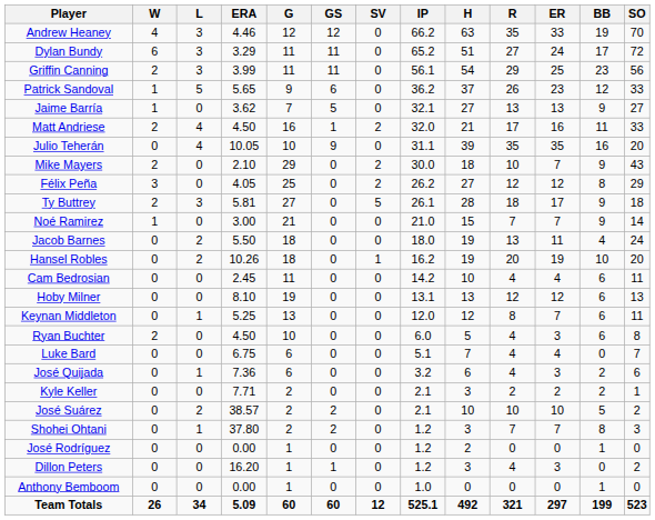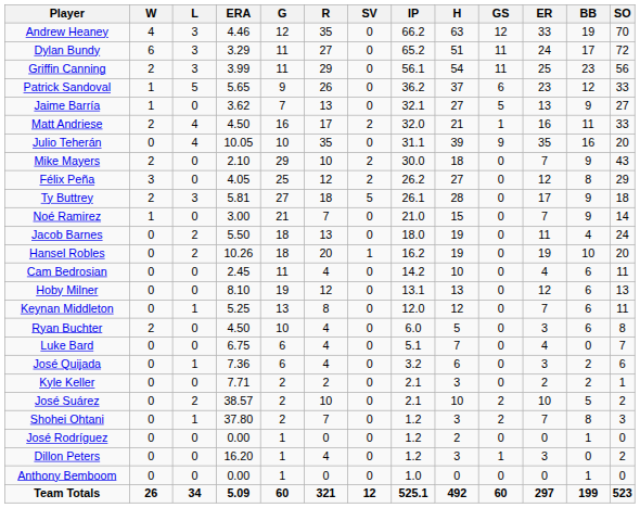 <table class=wikitable style="text-align:center">
 <tr>
 <th bgcolor=#DDDDFF; width="20%">Player</th>
 <th bgcolor=#DDDDFF; width="7%">W</th>
 <th bgcolor=#DDDDFF; width="7%">L</th>
 <th bgcolor=#DDDDFF; width="7%">ERA</th>
 <th bgcolor=#DDDDFF; width="7%">G</th>
-<th bgcolor=#DDDDFF; width="7%">GS</th>
+<th bgcolor=#DDDDFF; width="7%">R</th>
 <th bgcolor=#DDDDFF; width="7%">SV</th>
 <th bgcolor=#DDDDFF; width="7%">IP</th>
 <th bgcolor=#DDDDFF; width="7%">H</th>
-<th bgcolor=#DDDDFF; width="7%">R</th>
+<th bgcolor=#DDDDFF; width="7%">GS</th>
 <th bgcolor=#DDDDFF; width="7%">ER</th>
 <th bgcolor=#DDDDFF; width="7%">BB</th>
 <th bgcolor=#DDDDFF; width="7%">SO</th>
 </tr>
 <tr>
 <td><a href='#'>Andrew Heaney</a></td>
 <td>4</td>
 <td>3</td>
 <td>4.46</td>
 <td>12</td>
-<td>12</td>
+<td>35</td>
 <td>0</td>
 <td>66.2</td>
 <td>63</td>
-<td>35</td>
+<td>12</td>
 <td>33</td>
 <td>19</td>
 <td>70</td>
 </tr>
 <tr>
 <td><a href='#'>Dylan Bundy</a></td>
 <td>6</td>
 <td>3</td>
 <td>3.29</td>
 <td>11</td>
-<td>11</td>
+<td>27</td>
 <td>0</td>
 <td>65.2</td>
 <td>51</td>
-<td>27</td>
+<td>11</td>
 <td>24</td>
 <td>17</td>
 <td>72</td>
 </tr>
 <tr>
 <td><a href='#'>Griffin Canning</a></td>
 <td>2</td>
 <td>3</td>
 <td>3.99</td>
 <td>11</td>
-<td>11</td>
+<td>29</td>
 <td>0</td>
 <td>56.1</td>
 <td>54</td>
-<td>29</td>
+<td>11</td>
 <td>25</td>
 <td>23</td>
 <td>56</td>
 </tr>
 <tr>
 <td><a href='#'>Patrick Sandoval</a></td>
 <td>1</td>
 <td>5</td>
 <td>5.65</td>
 <td>9</td>
-<td>6</td>
+<td>26</td>
 <td>0</td>
 <td>36.2</td>
 <td>37</td>
-<td>26</td>
+<td>6</td>
 <td>23</td>
 <td>12</td>
 <td>33</td>
 </tr>
 <tr>
 <td><a href='#'>Jaime Barría</a></td>
 <td>1</td>
 <td>0</td>
 <td>3.62</td>
 <td>7</td>
-<td>5</td>
+<td>13</td>
 <td>0</td>
 <td>32.1</td>
 <td>27</td>
-<td>13</td>
+<td>5</td>
 <td>13</td>
 <td>9</td>
 <td>27</td>
 </tr>
 <tr>
 <td><a href='#'>Matt Andriese</a></td>
 <td>2</td>
 <td>4</td>
 <td>4.50</td>
 <td>16</td>
-<td>1</td>
+<td>17</td>
 <td>2</td>
 <td>32.0</td>
 <td>21</td>
-<td>17</td>
+<td>1</td>
 <td>16</td>
 <td>11</td>
 <td>33</td>
 </tr>
 <tr>
 <td><a href='#'>Julio Teherán</a></td>
 <td>0</td>
 <td>4</td>
 <td>10.05</td>
 <td>10</td>
-<td>9</td>
+<td>35</td>
 <td>0</td>
 <td>31.1</td>
 <td>39</td>
-<td>35</td>
+<td>9</td>
 <td>35</td>
 <td>16</td>
 <td>20</td>
 </tr>
 <tr>
 <td><a href='#'>Mike Mayers</a></td>
 <td>2</td>
 <td>0</td>
 <td>2.10</td>
 <td>29</td>
-<td>0</td>
+<td>10</td>
 <td>2</td>
 <td>30.0</td>
 <td>18</td>
-<td>10</td>
+<td>0</td>
 <td>7</td>
 <td>9</td>
 <td>43</td>
 </tr>
 <tr>
 <td><a href='#'>Félix Peña</a></td>
 <td>3</td>
 <td>0</td>
 <td>4.05</td>
 <td>25</td>
-<td>0</td>
+<td>12</td>
 <td>2</td>
 <td>26.2</td>
 <td>27</td>
-<td>12</td>
+<td>0</td>
 <td>12</td>
 <td>8</td>
 <td>29</td>
 </tr>
 <tr>
 <td><a href='#'>Ty Buttrey</a></td>
 <td>2</td>
 <td>3</td>
 <td>5.81</td>
 <td>27</td>
-<td>0</td>
+<td>18</td>
 <td>5</td>
 <td>26.1</td>
 <td>28</td>
-<td>18</td>
+<td>0</td>
 <td>17</td>
 <td>9</td>
 <td>18</td>
 </tr>
 <tr>
 <td><a href='#'>Noé Ramirez</a></td>
 <td>1</td>
 <td>0</td>
 <td>3.00</td>
 <td>21</td>
-<td>0</td>
+<td>7</td>
 <td>0</td>
 <td>21.0</td>
 <td>15</td>
-<td>7</td>
+<td>0</td>
 <td>7</td>
 <td>9</td>
 <td>14</td>
 </tr>
 <tr>
 <td><a href='#'>Jacob Barnes</a></td>
 <td>0</td>
 <td>2</td>
 <td>5.50</td>
 <td>18</td>
-<td>0</td>
+<td>13</td>
 <td>0</td>
 <td>18.0</td>
 <td>19</td>
-<td>13</td>
+<td>0</td>
 <td>11</td>
 <td>4</td>
 <td>24</td>
 </tr>
 <tr>
 <td><a href='#'>Hansel Robles</a></td>
 <td>0</td>
 <td>2</td>
 <td>10.26</td>
 <td>18</td>
-<td>0</td>
+<td>20</td>
 <td>1</td>
 <td>16.2</td>
 <td>19</td>
-<td>20</td>
+<td>0</td>
 <td>19</td>
 <td>10</td>
 <td>20</td>
 </tr>
 <tr>
 <td><a href='#'>Cam Bedrosian</a></td>
 <td>0</td>
 <td>0</td>
 <td>2.45</td>
 <td>11</td>
-<td>0</td>
+<td>4</td>
 <td>0</td>
 <td>14.2</td>
 <td>10</td>
-<td>4</td>
+<td>0</td>
 <td>4</td>
 <td>6</td>
 <td>11</td>
 </tr>
 <tr>
 <td><a href='#'>Hoby Milner</a></td>
 <td>0</td>
 <td>0</td>
 <td>8.10</td>
 <td>19</td>
-<td>0</td>
+<td>12</td>
 <td>0</td>
 <td>13.1</td>
 <td>13</td>
-<td>12</td>
+<td>0</td>
 <td>12</td>
 <td>6</td>
 <td>13</td>
 </tr>
 <tr>
 <td><a href='#'>Keynan Middleton</a></td>
 <td>0</td>
 <td>1</td>
 <td>5.25</td>
 <td>13</td>
-<td>0</td>
+<td>8</td>
 <td>0</td>
 <td>12.0</td>
 <td>12</td>
-<td>8</td>
+<td>0</td>
 <td>7</td>
 <td>6</td>
 <td>11</td>
 </tr>
 <tr>
 <td><a href='#'>Ryan Buchter</a></td>
 <td>2</td>
 <td>0</td>
 <td>4.50</td>
 <td>10</td>
-<td>0</td>
+<td>4</td>
 <td>0</td>
 <td>6.0</td>
 <td>5</td>
-<td>4</td>
+<td>0</td>
 <td>3</td>
 <td>6</td>
 <td>8</td>
 </tr>
 <tr>
 <td><a href='#'>Luke Bard</a></td>
 <td>0</td>
 <td>0</td>
 <td>6.75</td>
 <td>6</td>
-<td>0</td>
+<td>4</td>
 <td>0</td>
 <td>5.1</td>
 <td>7</td>
-<td>4</td>
+<td>0</td>
 <td>4</td>
 <td>0</td>
 <td>7</td>
 </tr>
 <tr>
 <td><a href='#'>José Quijada</a></td>
 <td>0</td>
 <td>1</td>
 <td>7.36</td>
 <td>6</td>
-<td>0</td>
+<td>4</td>
 <td>0</td>
 <td>3.2</td>
 <td>6</td>
-<td>4</td>
+<td>0</td>
 <td>3</td>
 <td>2</td>
 <td>6</td>
 </tr>
 <tr>
 <td><a href='#'>Kyle Keller</a></td>
 <td>0</td>
 <td>0</td>
 <td>7.71</td>
 <td>2</td>
-<td>0</td>
+<td>2</td>
 <td>0</td>
 <td>2.1</td>
 <td>3</td>
-<td>2</td>
+<td>0</td>
 <td>2</td>
 <td>2</td>
 <td>1</td>
 </tr>
 <tr>
 <td><a href='#'>José Suárez</a></td>
 <td>0</td>
 <td>2</td>
 <td>38.57</td>
 <td>2</td>
-<td>2</td>
+<td>10</td>
 <td>0</td>
 <td>2.1</td>
 <td>10</td>
-<td>10</td>
+<td>2</td>
 <td>10</td>
 <td>5</td>
 <td>2</td>
 </tr>
 <tr>
 <td><a href='#'>Shohei Ohtani</a></td>
 <td>0</td>
 <td>1</td>
 <td>37.80</td>
 <td>2</td>
-<td>2</td>
+<td>7</td>
 <td>0</td>
 <td>1.2</td>
 <td>3</td>
-<td>7</td>
+<td>2</td>
 <td>7</td>
 <td>8</td>
 <td>3</td>
 </tr>
 <tr>
 <td><a href='#'>José Rodríguez</a></td>
 <td>0</td>
 <td>0</td>
 <td>0.00</td>
 <td>1</td>
 <td>0</td>
 <td>0</td>
 <td>1.2</td>
 <td>2</td>
 <td>0</td>
 <td>0</td>
 <td>1</td>
 <td>0</td>
 </tr>
 <tr>
 <td><a href='#'>Dillon Peters</a></td>
 <td>0</td>
 <td>0</td>
 <td>16.20</td>
 <td>1</td>
-<td>1</td>
+<td>4</td>
 <td>0</td>
 <td>1.2</td>
 <td>3</td>
-<td>4</td>
+<td>1</td>
 <td>3</td>
 <td>0</td>
 <td>2</td>
 </tr>
 <tr>
 <td><a href='#'>Anthony Bemboom</a></td>
 <td>0</td>
 <td>0</td>
 <td>0.00</td>
 <td>1</td>
 <td>0</td>
 <td>0</td>
 <td>1.0</td>
 <td>0</td>
 <td>0</td>
 <td>0</td>
 <td>1</td>
 <td>0</td>
 </tr>
 <tr>
 <td><strong>Team Totals</strong></td>
 <td><strong>26</strong></td>
 <td><strong>34</strong></td>
 <td><strong>5.09</strong></td>
 <td><strong>60</strong></td>
-<td><strong>60</strong></td>
+<td><strong>321</strong></td>
 <td><strong>12</strong></td>
 <td><strong>525.1</strong></td>
 <td><strong>492</strong></td>
-<td><strong>321</strong></td>
+<td><strong>60</strong></td>
 <td><strong>297</strong></td>
 <td><strong>199</strong></td>
 <td><strong>523</strong></td>
 </tr>
 </table>
